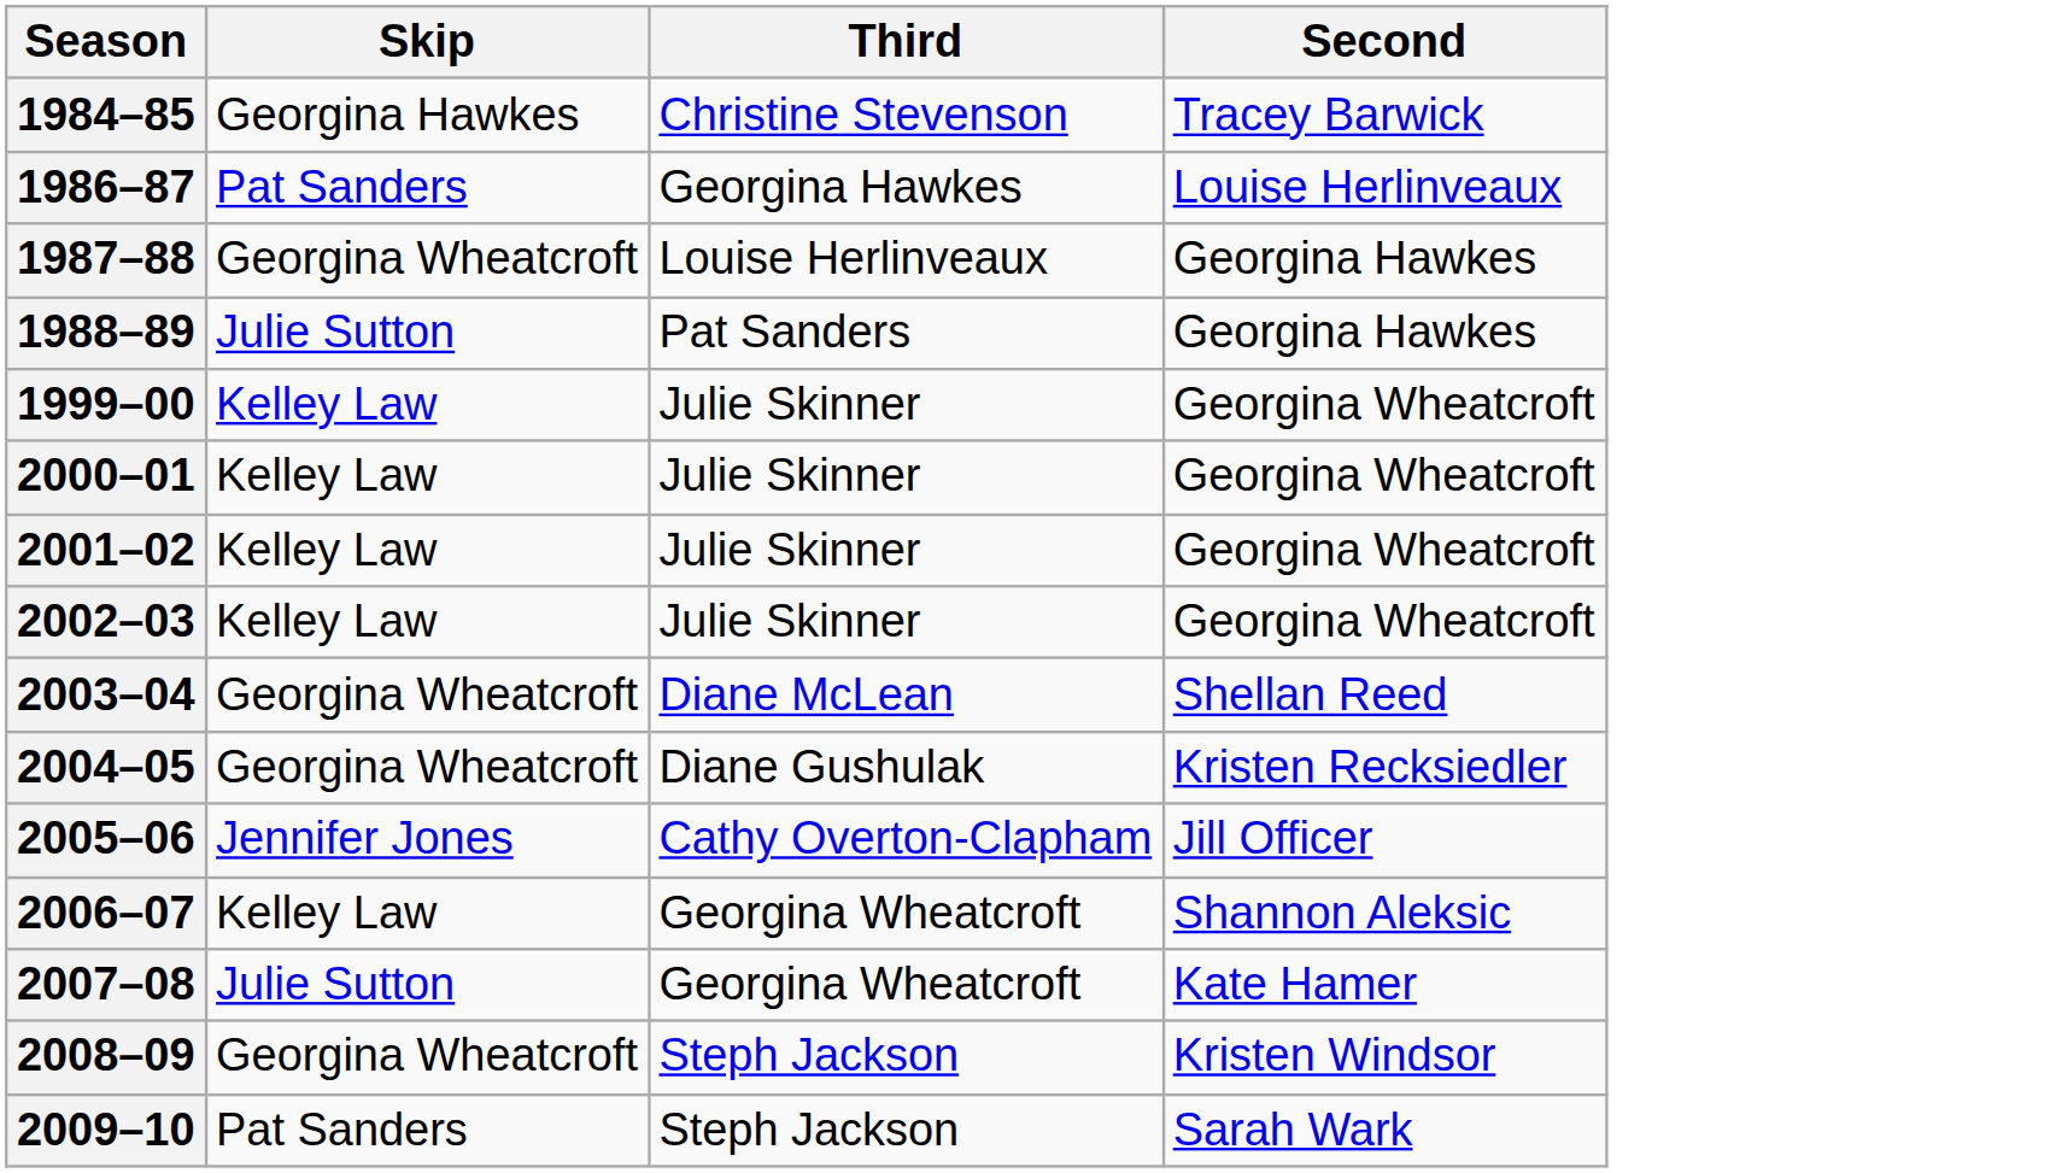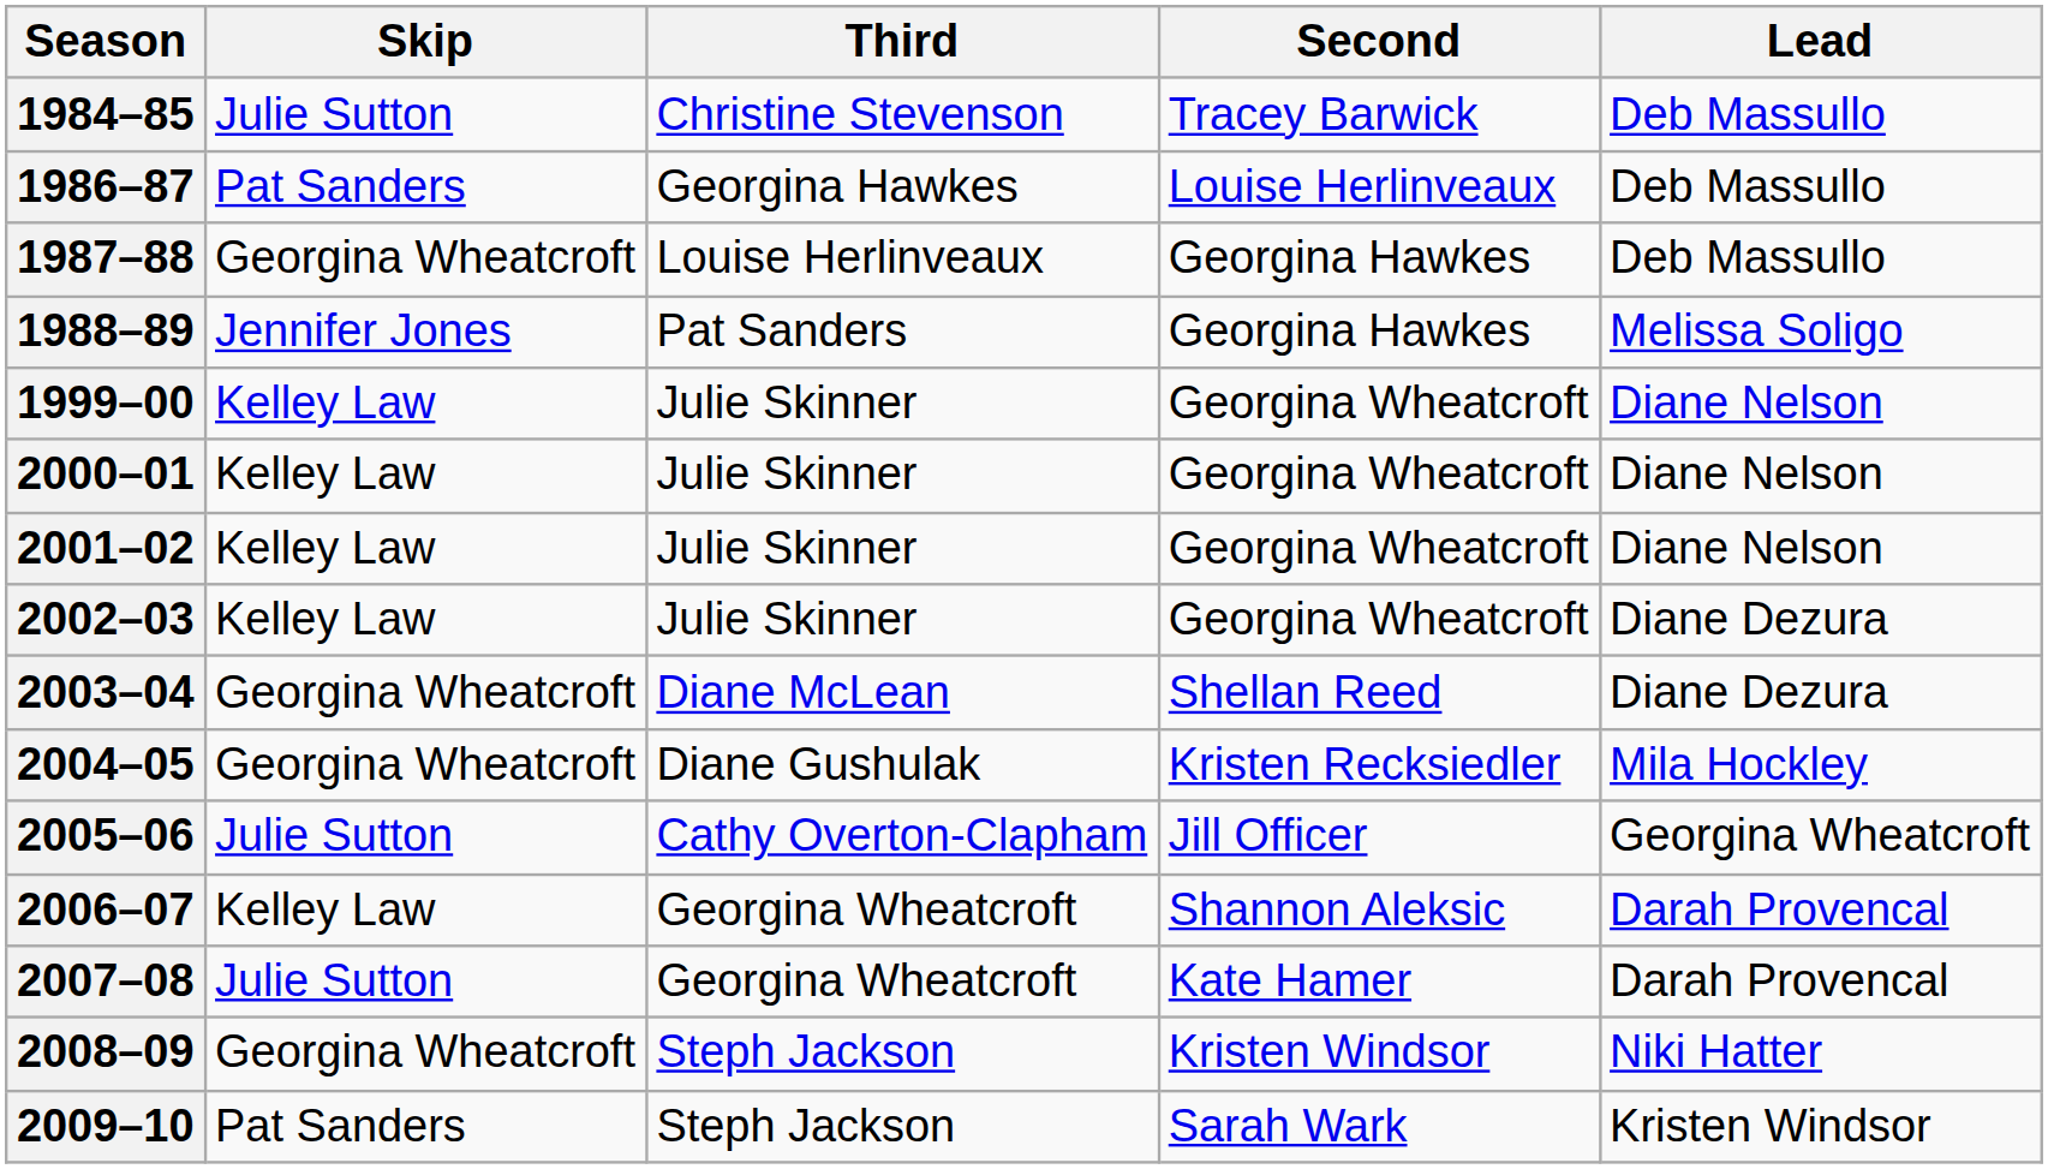 <table class="wikitable">
 <tr>
 <th scope="col">Season</th>
 <th scope="col">Skip</th>
 <th scope="col">Third</th>
 <th scope="col">Second</th>
+<th scope="col">Lead</th>
 </tr>
 <tr>
 <th scope="row">1984–85</th>
-<td>Georgina Hawkes</td>
+<td><a href='#'>Julie Sutton</a></td>
 <td><a href='#'>Christine Stevenson</a></td>
 <td><a href='#'>Tracey Barwick</a></td>
+<td><a href='#'>Deb Massullo</a></td>
 </tr>
 <tr>
 <th scope="row">1986–87</th>
 <td><a href='#'>Pat Sanders</a></td>
 <td>Georgina Hawkes</td>
 <td><a href='#'>Louise Herlinveaux</a></td>
+<td>Deb Massullo</td>
 </tr>
 <tr>
 <th scope="row">1987–88</th>
 <td>Georgina Wheatcroft</td>
 <td>Louise Herlinveaux</td>
 <td>Georgina Hawkes</td>
+<td>Deb Massullo</td>
 </tr>
 <tr>
 <th scope="row">1988–89</th>
-<td><a href='#'>Julie Sutton</a></td>
+<td><a href='#'>Jennifer Jones</a></td>
 <td>Pat Sanders</td>
 <td>Georgina Hawkes</td>
+<td><a href='#'>Melissa Soligo</a></td>
 </tr>
 <tr>
 <th scope="row">1999–00</th>
 <td><a href='#'>Kelley Law</a></td>
 <td>Julie Skinner</td>
 <td>Georgina Wheatcroft</td>
+<td><a href='#'>Diane Nelson</a></td>
 </tr>
 <tr>
 <th scope="row">2000–01</th>
 <td>Kelley Law</td>
 <td>Julie Skinner</td>
 <td>Georgina Wheatcroft</td>
+<td>Diane Nelson</td>
 </tr>
 <tr>
 <th scope="row">2001–02</th>
 <td>Kelley Law</td>
 <td>Julie Skinner</td>
 <td>Georgina Wheatcroft</td>
+<td>Diane Nelson</td>
 </tr>
 <tr>
 <th scope="row">2002–03</th>
 <td>Kelley Law</td>
 <td>Julie Skinner</td>
 <td>Georgina Wheatcroft</td>
+<td>Diane Dezura</td>
 </tr>
 <tr>
 <th scope="row">2003–04</th>
 <td>Georgina Wheatcroft</td>
 <td><a href='#'>Diane McLean</a></td>
 <td><a href='#'>Shellan Reed</a></td>
+<td>Diane Dezura</td>
 </tr>
 <tr>
 <th scope="row">2004–05</th>
 <td>Georgina Wheatcroft</td>
 <td>Diane Gushulak</td>
 <td><a href='#'>Kristen Recksiedler</a></td>
+<td><a href='#'>Mila Hockley</a></td>
 </tr>
 <tr>
 <th scope="row">2005–06</th>
-<td><a href='#'>Jennifer Jones</a></td>
+<td><a href='#'>Julie Sutton</a></td>
 <td><a href='#'>Cathy Overton-Clapham</a></td>
 <td><a href='#'>Jill Officer</a></td>
+<td>Georgina Wheatcroft</td>
 </tr>
 <tr>
 <th scope="row">2006–07</th>
 <td>Kelley Law</td>
 <td>Georgina Wheatcroft</td>
 <td><a href='#'>Shannon Aleksic</a></td>
+<td><a href='#'>Darah Provencal</a></td>
 </tr>
 <tr>
 <th scope="row">2007–08</th>
 <td><a href='#'>Julie Sutton</a></td>
 <td>Georgina Wheatcroft</td>
 <td><a href='#'>Kate Hamer</a></td>
+<td>Darah Provencal</td>
 </tr>
 <tr>
 <th scope="row">2008–09</th>
 <td>Georgina Wheatcroft</td>
 <td><a href='#'>Steph Jackson</a></td>
 <td><a href='#'>Kristen Windsor</a></td>
+<td><a href='#'>Niki Hatter</a></td>
 </tr>
 <tr>
 <th scope="row">2009–10</th>
 <td>Pat Sanders</td>
 <td>Steph Jackson</td>
 <td><a href='#'>Sarah Wark</a></td>
+<td>Kristen Windsor</td>
 </tr>
 </table>
